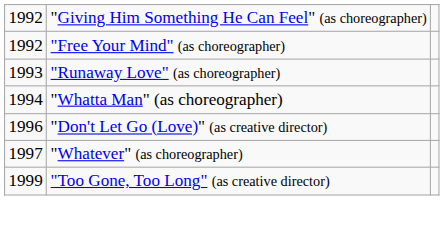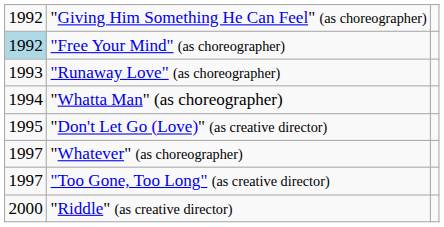 <table class="wikitable sortable">
 <tr>
 <td>1992</td>
 <td>"<a href='#'>Giving Him Something He Can Feel</a>" <small>(as choreographer)</small></td>
 <td></td>
 </tr>
 <tr>
-<td>1992</td>
+<td style="background: lightblue;">1992</td>
 <td><a href='#'>"Free Your Mind"</a> <small>(as choreographer)</small></td>
 <td></td>
 </tr>
 <tr>
 <td>1993</td>
 <td><a href='#'>"Runaway Love"</a> <small>(as choreographer)</small></td>
 <td></td>
 </tr>
 <tr>
 <td>1994</td>
 <td>"<a href='#'>Whatta Man</a>" (as choreographer)</td>
 <td></td>
 </tr>
 <tr>
-<td>1996</td>
+<td>1995</td>
 <td>"<a href='#'>Don't Let Go (Love)</a>" <small>(as creative director)</small></td>
 <td></td>
 </tr>
 <tr>
 <td>1997</td>
 <td>"<a href='#'>Whatever</a>" <small>(as choreographer)</small></td>
 <td></td>
 </tr>
 <tr>
-<td>1999</td>
+<td>1997</td>
 <td><a href='#'>"Too Gone, Too Long"</a> <small>(as creative director)</small></td>
 <td></td>
 </tr>
+<tr>
+<td>2000</td>
+<td>"<a href='#'>Riddle</a>" <small>(as creative director)</small></td>
+<td></td>
+</tr>
 </table>
